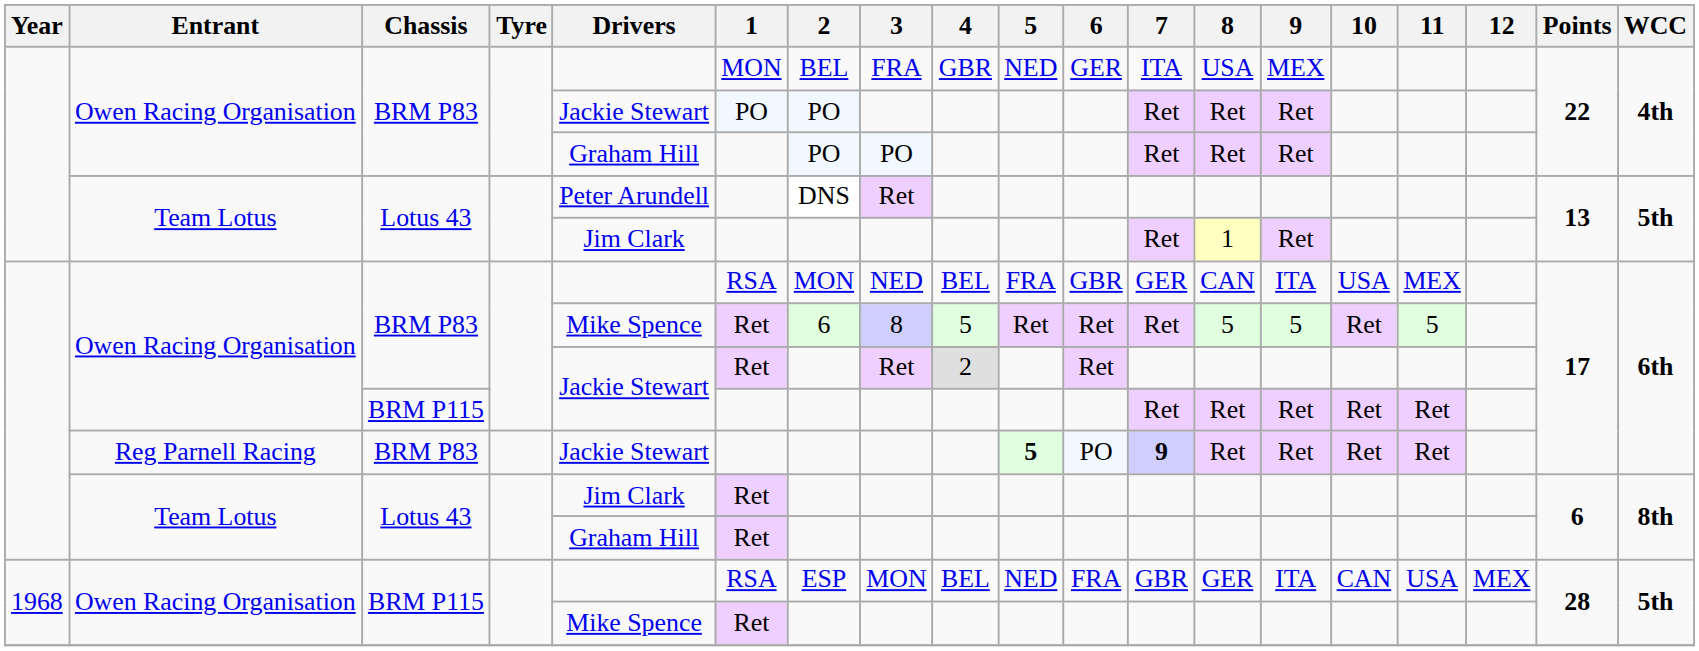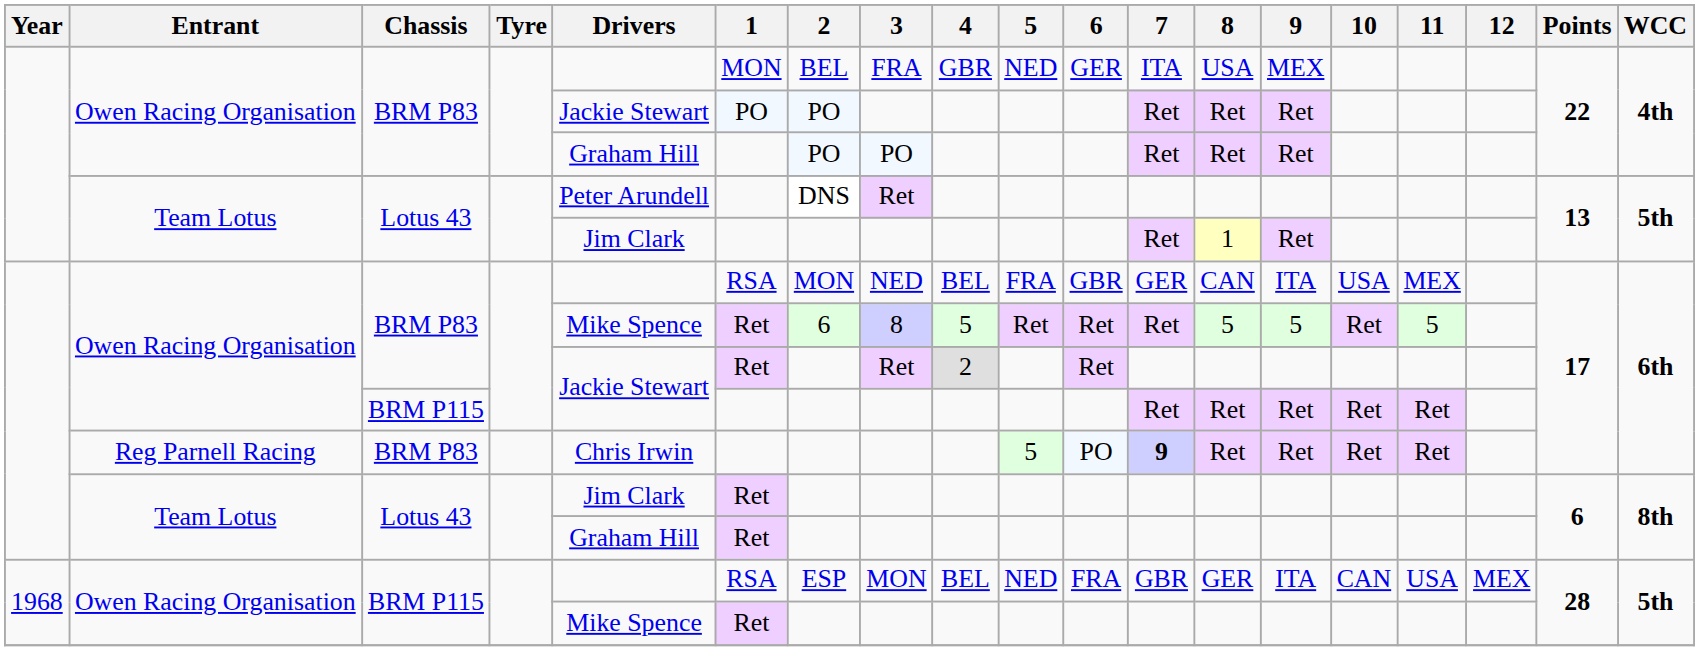 <table class=wikitable style="text-align:center; font-size:85%">
 <tr>
 <th>Year</th>
 <th>Entrant</th>
 <th>Chassis</th>
 <th>Tyre</th>
 <th>Drivers</th>
 <th>1</th>
 <th>2</th>
 <th>3</th>
 <th>4</th>
 <th>5</th>
 <th>6</th>
 <th>7</th>
 <th>8</th>
 <th>9</th>
 <th>10</th>
 <th>11</th>
 <th>12</th>
 <th>Points</th>
 <th>WCC</th>
 </tr>
 <tr>
 <td rowspan=5></td>
 <td rowspan=3><a href='#'>Owen Racing Organisation</a></td>
 <td rowspan=3><a href='#'>BRM P83</a></td>
 <td rowspan=3></td>
 <td></td>
 <td><a href='#'>MON</a></td>
 <td><a href='#'>BEL</a></td>
 <td><a href='#'>FRA</a></td>
 <td><a href='#'>GBR</a></td>
 <td><a href='#'>NED</a></td>
 <td><a href='#'>GER</a></td>
 <td><a href='#'>ITA</a></td>
 <td><a href='#'>USA</a></td>
 <td><a href='#'>MEX</a></td>
 <td></td>
 <td></td>
 <td></td>
 <td rowspan=3><strong>22</strong></td>
 <td rowspan=3><strong>4th</strong></td>
 </tr>
 <tr>
 <td><a href='#'>Jackie Stewart</a></td>
 <td style="background:#f1f8ff;">PO</td>
 <td style="background:#f1f8ff;">PO</td>
 <td></td>
 <td></td>
 <td></td>
 <td></td>
 <td style="background:#efcfff;">Ret</td>
 <td style="background:#efcfff;">Ret</td>
 <td style="background:#efcfff;">Ret</td>
 <td></td>
 <td></td>
 <td></td>
 </tr>
 <tr>
 <td><a href='#'>Graham Hill</a></td>
 <td></td>
 <td style="background:#f1f8ff;">PO</td>
 <td style="background:#f1f8ff;">PO</td>
 <td></td>
 <td></td>
 <td></td>
 <td style="background:#efcfff;">Ret</td>
 <td style="background:#efcfff;">Ret</td>
 <td style="background:#efcfff;">Ret</td>
 <td></td>
 <td></td>
 <td></td>
 </tr>
 <tr>
 <td rowspan=2><a href='#'>Team Lotus</a></td>
 <td rowspan=2><a href='#'>Lotus 43</a></td>
 <td rowspan=2></td>
 <td><a href='#'>Peter Arundell</a></td>
 <td></td>
 <td style="background:#FFFFFF;">DNS</td>
 <td style="background:#EFCFFF;">Ret</td>
 <td></td>
 <td></td>
 <td></td>
 <td></td>
 <td></td>
 <td></td>
 <td></td>
 <td></td>
 <td></td>
 <td rowspan=2><strong>13</strong></td>
 <td rowspan=2><strong>5th</strong></td>
 </tr>
 <tr>
 <td><a href='#'>Jim Clark</a></td>
 <td></td>
 <td></td>
 <td></td>
 <td></td>
 <td></td>
 <td></td>
 <td style="background:#EFCFFF;">Ret</td>
 <td style="background:#FFFFBF;">1</td>
 <td style="background:#EFCFFF;">Ret</td>
 <td></td>
 <td></td>
 <td></td>
 </tr>
 <tr>
 <td rowspan=7></td>
 <td rowspan=4><a href='#'>Owen Racing Organisation</a></td>
 <td rowspan=3><a href='#'>BRM P83</a></td>
 <td rowspan=4></td>
 <td></td>
 <td><a href='#'>RSA</a></td>
 <td><a href='#'>MON</a></td>
 <td><a href='#'>NED</a></td>
 <td><a href='#'>BEL</a></td>
 <td><a href='#'>FRA</a></td>
 <td><a href='#'>GBR</a></td>
 <td><a href='#'>GER</a></td>
 <td><a href='#'>CAN</a></td>
 <td><a href='#'>ITA</a></td>
 <td><a href='#'>USA</a></td>
 <td><a href='#'>MEX</a></td>
 <td></td>
 <td rowspan=5><strong>17</strong></td>
 <td rowspan=5><strong>6th</strong></td>
 </tr>
 <tr>
 <td><a href='#'>Mike Spence</a></td>
 <td style="background:#efcfff;">Ret</td>
 <td style="background:#dfffdf;">6</td>
 <td style="background:#cfcfff;">8</td>
 <td style="background:#dfffdf;">5</td>
 <td style="background:#efcfff;">Ret</td>
 <td style="background:#efcfff;">Ret</td>
 <td style="background:#efcfff;">Ret</td>
 <td style="background:#dfffdf;">5</td>
 <td style="background:#dfffdf;">5</td>
 <td style="background:#efcfff;">Ret</td>
 <td style="background:#dfffdf;">5</td>
 <td></td>
 </tr>
 <tr>
 <td rowspan=2><a href='#'>Jackie Stewart</a></td>
 <td style="background:#efcfff;">Ret</td>
 <td></td>
 <td style="background:#efcfff;">Ret</td>
 <td style="background:#dfdfdf;">2</td>
 <td></td>
 <td style="background:#efcfff;">Ret</td>
 <td></td>
 <td></td>
 <td></td>
 <td></td>
 <td></td>
 <td></td>
 </tr>
 <tr>
 <td><a href='#'>BRM P115</a></td>
 <td></td>
 <td></td>
 <td></td>
 <td></td>
 <td></td>
 <td></td>
 <td style="background:#EFCFFF;">Ret</td>
 <td style="background:#EFCFFF;">Ret</td>
 <td style="background:#EFCFFF;">Ret</td>
 <td style="background:#EFCFFF;">Ret</td>
 <td style="background:#EFCFFF;">Ret</td>
 <td></td>
 </tr>
 <tr>
 <td><a href='#'>Reg Parnell Racing</a></td>
 <td><a href='#'>BRM P83</a></td>
 <td></td>
-<td><a href='#'>Jackie Stewart</a></td>
+<td><a href='#'>Chris Irwin</a></td>
 <td></td>
 <td></td>
 <td></td>
 <td></td>
-<td style="background:#dfffdf;"><strong>5</strong></td>
+<td style="background:#dfffdf;">5</td>
 <td style="background:#f1f8ff;">PO</td>
 <td style="background:#cfcfff;"><strong>9</strong></td>
 <td style="background:#efcfff;">Ret</td>
 <td style="background:#efcfff;">Ret</td>
 <td style="background:#efcfff;">Ret</td>
 <td style="background:#efcfff;">Ret</td>
 </tr>
 <tr>
 <td rowspan=2><a href='#'>Team Lotus</a></td>
 <td rowspan=2><a href='#'>Lotus 43</a></td>
 <td rowspan=2></td>
 <td><a href='#'>Jim Clark</a></td>
 <td style="background:#EFCFFF;">Ret</td>
 <td></td>
 <td></td>
 <td></td>
 <td></td>
 <td></td>
 <td></td>
 <td></td>
 <td></td>
 <td></td>
 <td></td>
 <td></td>
 <td rowspan=2><strong>6</strong></td>
 <td rowspan=2><strong>8th</strong></td>
 </tr>
 <tr>
 <td><a href='#'>Graham Hill</a></td>
 <td style="background:#EFCFFF;">Ret</td>
 <td></td>
 <td></td>
 <td></td>
 <td></td>
 <td></td>
 <td></td>
 <td></td>
 <td></td>
 <td></td>
 <td></td>
 <td></td>
 </tr>
 <tr>
 <td rowspan=2><a href='#'>1968</a></td>
 <td rowspan=2><a href='#'>Owen Racing Organisation</a></td>
 <td rowspan=2><a href='#'>BRM P115</a></td>
 <td rowspan=2></td>
 <td></td>
 <td><a href='#'>RSA</a></td>
 <td><a href='#'>ESP</a></td>
 <td><a href='#'>MON</a></td>
 <td><a href='#'>BEL</a></td>
 <td><a href='#'>NED</a></td>
 <td><a href='#'>FRA</a></td>
 <td><a href='#'>GBR</a></td>
 <td><a href='#'>GER</a></td>
 <td><a href='#'>ITA</a></td>
 <td><a href='#'>CAN</a></td>
 <td><a href='#'>USA</a></td>
 <td><a href='#'>MEX</a></td>
 <td rowspan="2"><strong>28</strong></td>
 <td rowspan="2"><strong>5th</strong></td>
 </tr>
 <tr>
 <td><a href='#'>Mike Spence</a></td>
 <td style="background:#EFCFFF;">Ret</td>
 <td></td>
 <td></td>
 <td></td>
 <td></td>
 <td></td>
 <td></td>
 <td></td>
 <td></td>
 <td></td>
 <td></td>
 <td></td>
 </tr>
 <tr>
 </tr>
 </table>
